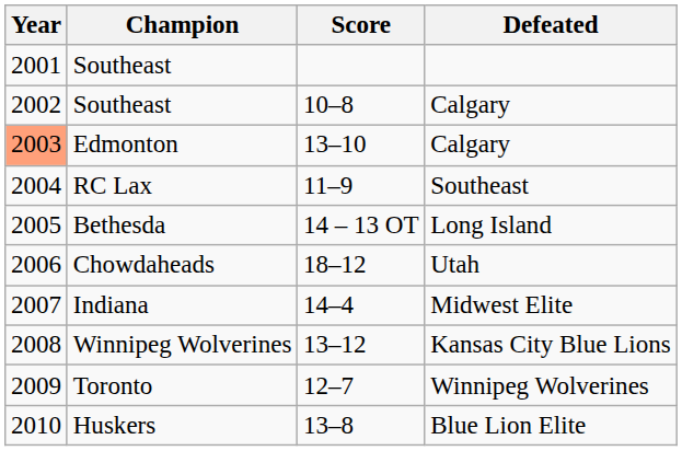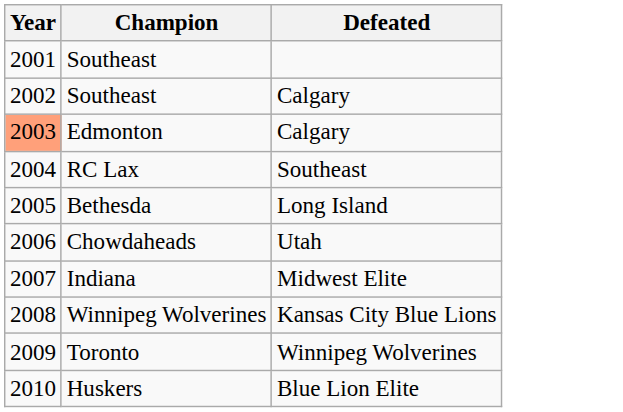 <table class="wikitable">
 <tr>
 <th>Year</th>
 <th>Champion</th>
-<th>Score</th>
 <th>Defeated</th>
 </tr>
 <tr>
 <td>2001</td>
 <td>Southeast</td>
 <td></td>
-<td></td>
 </tr>
 <tr>
 <td>2002</td>
 <td>Southeast</td>
-<td>10–8</td>
 <td>Calgary</td>
 </tr>
 <tr>
 <td style="background: lightsalmon;">2003</td>
 <td>Edmonton</td>
-<td>13–10</td>
 <td>Calgary</td>
 </tr>
 <tr>
 <td>2004</td>
 <td>RC Lax</td>
-<td>11–9</td>
 <td>Southeast</td>
 </tr>
 <tr>
 <td>2005</td>
 <td>Bethesda</td>
-<td>14 – 13 OT</td>
 <td>Long Island</td>
 </tr>
 <tr>
 <td>2006</td>
 <td>Chowdaheads</td>
-<td>18–12</td>
 <td>Utah</td>
 </tr>
 <tr>
 <td>2007</td>
 <td>Indiana</td>
-<td>14–4</td>
 <td>Midwest Elite</td>
 </tr>
 <tr>
 <td>2008</td>
 <td>Winnipeg Wolverines</td>
-<td>13–12</td>
 <td>Kansas City Blue Lions</td>
 </tr>
 <tr>
 <td>2009</td>
 <td>Toronto</td>
-<td>12–7</td>
 <td>Winnipeg Wolverines</td>
 </tr>
 <tr>
 <td>2010</td>
 <td>Huskers</td>
-<td>13–8</td>
 <td>Blue Lion Elite</td>
 </tr>
 </table>
